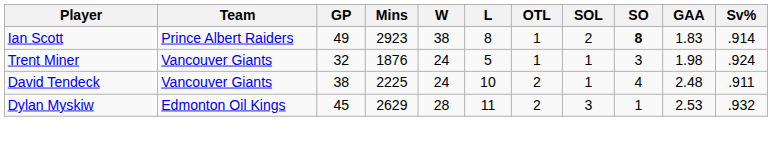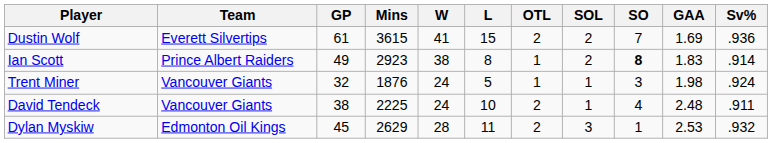 <table class="wikitable sortable" style="text-align: center">
 <tr>
 <th class="unsortable" align=center bgcolor=#F2F2F2 style="width: 15em"><strong>Player</strong></th>
 <th style="width: 15em">Team</th>
 <th style="width: 4em">GP</th>
 <th style="width: 4em">Mins</th>
 <th style="width: 4em">W</th>
 <th style="width: 4em">L</th>
 <th style="width: 4em">OTL</th>
 <th style="width: 4em">SOL</th>
 <th style="width: 4em">SO</th>
 <th style="width: 4em">GAA</th>
 <th style="width: 4em">Sv%</th>
+</tr>
+<tr>
+<td align=left><a href='#'>Dustin Wolf</a></td>
+<td align=left><a href='#'>Everett Silvertips</a></td>
+<td>61</td>
+<td>3615</td>
+<td>41</td>
+<td>15</td>
+<td>2</td>
+<td>2</td>
+<td>7</td>
+<td>1.69</td>
+<td>.936</td>
 </tr>
 <tr>
 <td align=left><a href='#'>Ian Scott</a></td>
 <td align=left><a href='#'>Prince Albert Raiders</a></td>
 <td>49</td>
 <td>2923</td>
 <td>38</td>
 <td>8</td>
 <td>1</td>
 <td>2</td>
 <td><strong>8</strong></td>
 <td>1.83</td>
 <td>.914</td>
 </tr>
 <tr>
 <td align=left><a href='#'>Trent Miner</a></td>
 <td align=left><a href='#'>Vancouver Giants</a></td>
 <td>32</td>
 <td>1876</td>
 <td>24</td>
 <td>5</td>
 <td>1</td>
 <td>1</td>
 <td>3</td>
 <td>1.98</td>
 <td>.924</td>
 </tr>
 <tr>
 <td align=left><a href='#'>David Tendeck</a></td>
 <td align=left><a href='#'>Vancouver Giants</a></td>
 <td>38</td>
 <td>2225</td>
 <td>24</td>
 <td>10</td>
 <td>2</td>
 <td>1</td>
 <td>4</td>
 <td>2.48</td>
 <td>.911</td>
 </tr>
 <tr>
 <td align=left><a href='#'>Dylan Myskiw</a></td>
 <td align=left><a href='#'>Edmonton Oil Kings</a></td>
 <td>45</td>
 <td>2629</td>
 <td>28</td>
 <td>11</td>
 <td>2</td>
 <td>3</td>
 <td>1</td>
 <td>2.53</td>
 <td>.932</td>
 </tr>
 </table>
